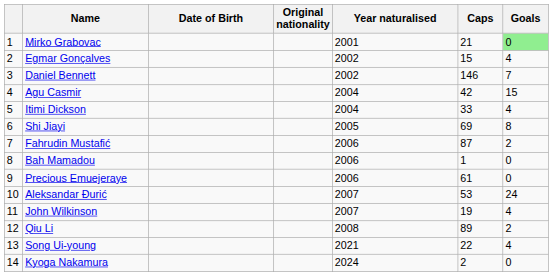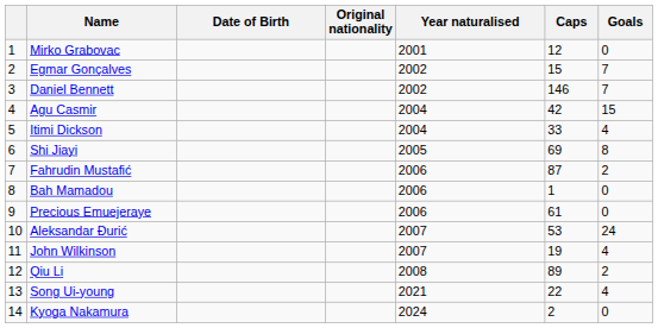 <table class="wikitable sortable">
 <tr>
 <th width="20"></th>
 <th width="180" align="left" valign="center">Name</th>
 <th width="180" align="left" valign="center">Date of Birth</th>
 <th width="60" align="left" valign="center">Original nationality</th>
 <th width="180" align="left" valign="center">Year naturalised</th>
 <th width="60" align="left" valign="center">Caps</th>
 <th width="60" align="left" valign="center">Goals</th>
 </tr>
 <tr>
 <td>1</td>
 <td><a href='#'>Mirko Grabovac</a></td>
 <td></td>
 <td></td>
 <td>2001</td>
-<td>21</td>
-<td style="background: lightgreen;">0</td>
+<td>12</td>
+<td>0</td>
 </tr>
 <tr>
 <td>2</td>
 <td><a href='#'>Egmar Gonçalves</a></td>
 <td></td>
 <td></td>
 <td>2002</td>
 <td>15</td>
-<td>4</td>
+<td>7</td>
 </tr>
 <tr>
 <td>3</td>
 <td><a href='#'>Daniel Bennett</a></td>
 <td></td>
 <td></td>
 <td>2002</td>
 <td>146</td>
 <td>7</td>
 </tr>
 <tr>
 <td>4</td>
 <td><a href='#'>Agu Casmir</a></td>
 <td></td>
 <td></td>
 <td>2004</td>
 <td>42</td>
 <td>15</td>
 </tr>
 <tr>
 <td>5</td>
 <td><a href='#'>Itimi Dickson</a></td>
 <td></td>
 <td></td>
 <td>2004</td>
 <td>33</td>
 <td>4</td>
 </tr>
 <tr>
 <td>6</td>
 <td><a href='#'>Shi Jiayi</a></td>
 <td></td>
 <td></td>
 <td>2005</td>
 <td>69</td>
 <td>8</td>
 </tr>
 <tr>
 <td>7</td>
 <td><a href='#'>Fahrudin Mustafić</a></td>
 <td></td>
 <td></td>
 <td>2006</td>
 <td>87</td>
 <td>2</td>
 </tr>
 <tr>
 <td>8</td>
 <td><a href='#'>Bah Mamadou</a></td>
 <td></td>
 <td></td>
 <td>2006</td>
 <td>1</td>
 <td>0</td>
 </tr>
 <tr>
 <td>9</td>
 <td><a href='#'>Precious Emuejeraye</a></td>
 <td></td>
 <td></td>
 <td>2006</td>
 <td>61</td>
 <td>0</td>
 </tr>
 <tr>
 <td>10</td>
 <td><a href='#'>Aleksandar Đurić</a></td>
 <td></td>
 <td></td>
 <td>2007</td>
 <td>53</td>
 <td>24</td>
 </tr>
 <tr>
 <td>11</td>
 <td><a href='#'>John Wilkinson</a></td>
 <td></td>
 <td></td>
 <td>2007</td>
 <td>19</td>
 <td>4</td>
 </tr>
 <tr>
 <td>12</td>
 <td><a href='#'>Qiu Li</a></td>
 <td></td>
 <td></td>
 <td>2008</td>
 <td>89</td>
 <td>2</td>
 </tr>
 <tr>
 <td>13</td>
 <td><a href='#'>Song Ui-young</a></td>
 <td></td>
 <td></td>
 <td>2021</td>
 <td>22</td>
 <td>4</td>
 </tr>
 <tr>
 <td>14</td>
 <td><a href='#'>Kyoga Nakamura</a></td>
 <td></td>
 <td></td>
 <td>2024</td>
 <td>2</td>
 <td>0</td>
 </tr>
 </table>
